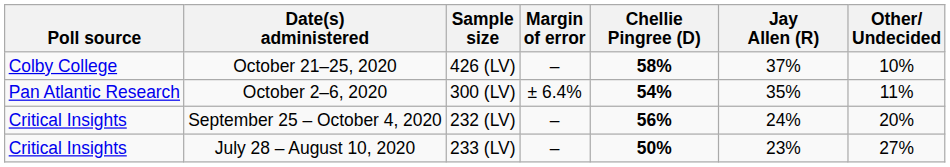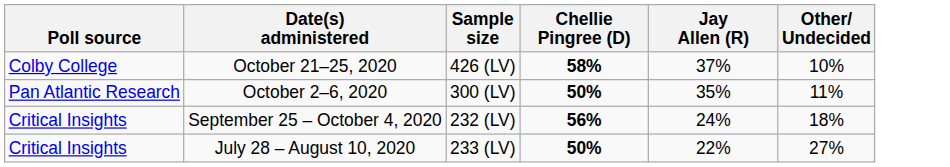 <table class="wikitable" style="font-size:90%;text-align:center;">
 <tr valign=bottom>
 <th>Poll source</th>
 <th>Date(s)<br>administered</th>
 <th>Sample<br>size</th>
-<th>Margin<br>of error</th>
 <th style="width:100px;">Chellie<br>Pingree (D)</th>
 <th style="width:100px;">Jay<br>Allen (R)</th>
 <th>Other/<br>Undecided</th>
 </tr>
 <tr>
 <td style="text-align:left;"><a href='#'>Colby College</a></td>
 <td>October 21–25, 2020</td>
 <td>426 (LV)</td>
-<td>–</td>
 <td><strong>58%</strong></td>
 <td>37%</td>
 <td>10%</td>
 </tr>
 <tr>
 <td style="text-align:left;"><a href='#'>Pan Atlantic Research</a></td>
 <td>October 2–6, 2020</td>
 <td>300 (LV)</td>
-<td>± 6.4%</td>
-<td><strong>54%</strong></td>
+<td><strong>50%</strong></td>
 <td>35%</td>
 <td>11%</td>
 </tr>
 <tr>
 <td style="text-align:left;"><a href='#'>Critical Insights</a></td>
 <td>September 25 – October 4, 2020</td>
 <td>232 (LV)</td>
-<td>–</td>
 <td><strong>56%</strong></td>
 <td>24%</td>
-<td>20%</td>
+<td>18%</td>
 </tr>
 <tr>
 <td style="text-align:left;"><a href='#'>Critical Insights</a></td>
 <td>July 28 – August 10, 2020</td>
 <td>233 (LV)</td>
-<td>–</td>
 <td><strong>50%</strong></td>
-<td>23%</td>
+<td>22%</td>
 <td>27%</td>
 </tr>
 </table>
